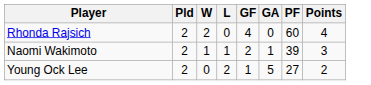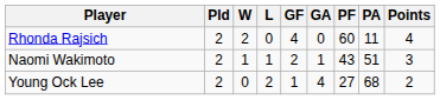 <table class=wikitable style="text-align:center">
 <tr>
 <th width=220>Player</th>
 <th width=20>Pld</th>
 <th width=20>W</th>
 <th width=20>L</th>
 <th width=20>GF</th>
 <th width=20>GA</th>
 <th width=20>PF</th>
+<th width=20>PA</th>
 <th width=50>Points</th>
 </tr>
 <tr>
 <td align=left> <a href='#'>Rhonda Rajsich</a></td>
 <td>2</td>
 <td>2</td>
 <td>0</td>
 <td>4</td>
 <td>0</td>
 <td>60</td>
+<td>11</td>
 <td>4</td>
 </tr>
 <tr>
 <td align=left> Naomi Wakimoto</td>
 <td>2</td>
 <td>1</td>
 <td>1</td>
 <td>2</td>
 <td>1</td>
-<td>39</td>
+<td>43</td>
+<td>51</td>
 <td>3</td>
 </tr>
 <tr>
 <td align=left> Young Ock Lee</td>
 <td>2</td>
 <td>0</td>
 <td>2</td>
 <td>1</td>
-<td>5</td>
+<td>4</td>
 <td>27</td>
+<td>68</td>
 <td>2</td>
 </tr>
 </table>
